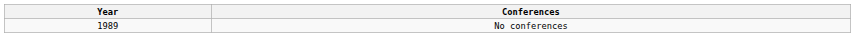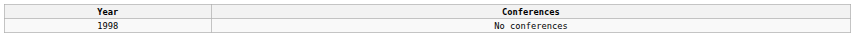 <table class="wikitable" style="width:100%; text-align:center;">
 <tr>
 <th>Year</th>
 <th>Conferences</th>
 </tr>
 <tr>
-<td>1989</td>
+<td>1998</td>
 <td>No conferences</td>
 </tr>
 </table>
